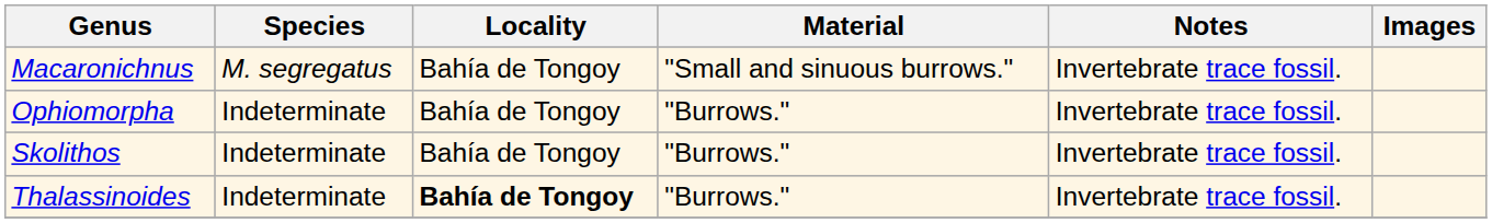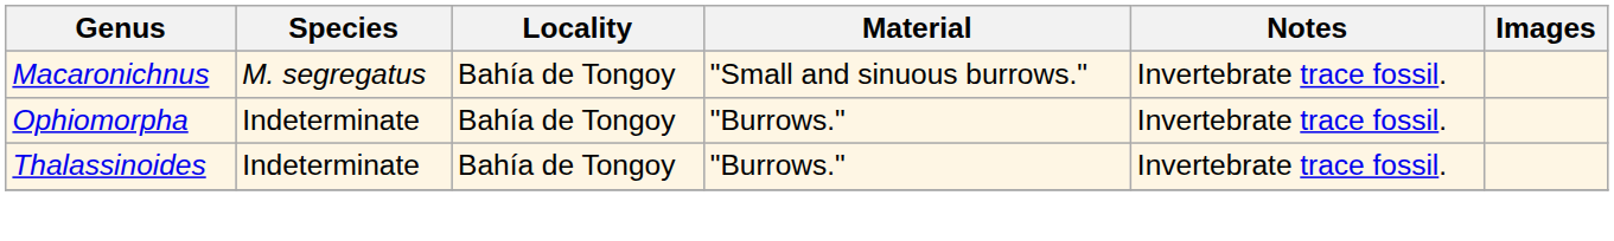 <table class="wikitable" align="center" width="100%">
 <tr>
 <th>Genus</th>
 <th>Species</th>
 <th>Locality</th>
 <th>Material</th>
 <th>Notes</th>
 <th>Images</th>
 </tr>
 <tr>
 <td style="background:#fef6e4;"><em><a href='#'>Macaronichnus</a></em></td>
 <td style="background:#fef6e4;"><em>M. segregatus</em></td>
 <td style="background:#fef6e4;">Bahía de Tongoy</td>
 <td style="background:#fef6e4;">"Small and sinuous burrows."</td>
 <td style="background:#fef6e4;">Invertebrate <a href='#'>trace fossil</a>.</td>
 <td style="background:#fef6e4;"></td>
 </tr>
 <tr>
 <td style="background:#fef6e4;"><em><a href='#'>Ophiomorpha</a></em></td>
 <td style="background:#fef6e4;">Indeterminate</td>
 <td style="background:#fef6e4;">Bahía de Tongoy</td>
 <td style="background:#fef6e4;">"Burrows."</td>
 <td style="background:#fef6e4;">Invertebrate <a href='#'>trace fossil</a>.</td>
 <td style="background:#fef6e4;"></td>
 </tr>
 <tr>
-<td style="background:#fef6e4;"><em><a href='#'>Skolithos</a></em></td>
+<td style="background:#fef6e4;"><em><a href='#'>Thalassinoides</a></em></td>
 <td style="background:#fef6e4;">Indeterminate</td>
 <td style="background:#fef6e4;">Bahía de Tongoy</td>
 <td style="background:#fef6e4;">"Burrows."</td>
 <td style="background:#fef6e4;">Invertebrate <a href='#'>trace fossil</a>.</td>
 <td style="background:#fef6e4;"></td>
 </tr>
 <tr>
-<td style="background:#fef6e4;"><em><a href='#'>Thalassinoides</a></em></td>
-<td style="background:#fef6e4;">Indeterminate</td>
-<td style="background:#fef6e4;"><strong>Bahía de Tongoy</strong></td>
-<td style="background:#fef6e4;">"Burrows."</td>
-<td style="background:#fef6e4;">Invertebrate <a href='#'>trace fossil</a>.</td>
-<td style="background:#fef6e4;"></td>
-</tr>
-<tr>
 </tr>
 </table>
